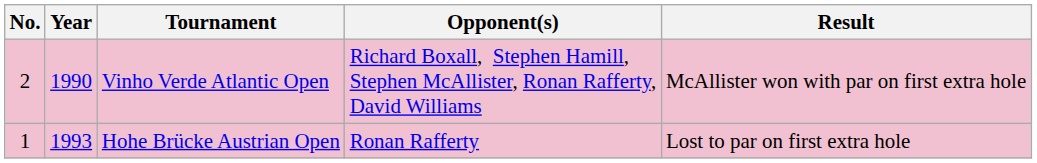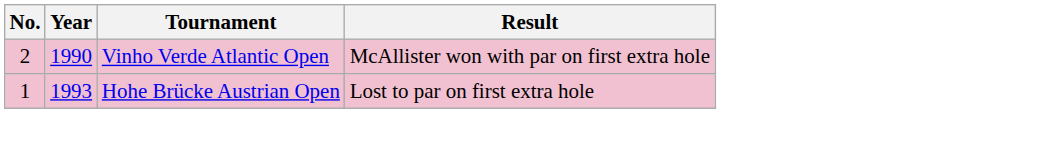 <table class="wikitable" style="font-size:95%;">
 <tr>
 <th>No.</th>
 <th>Year</th>
 <th>Tournament</th>
-<th>Opponent(s)</th>
 <th>Result</th>
 </tr>
 <tr style="background:#F2C1D1;">
 <td align=center>2</td>
 <td><a href='#'>1990</a></td>
 <td><a href='#'>Vinho Verde Atlantic Open</a></td>
-<td> <a href='#'>Richard Boxall</a>,  <a href='#'>Stephen Hamill</a>,<br> <a href='#'>Stephen McAllister</a>,  <a href='#'>Ronan Rafferty</a>,<br> <a href='#'>David Williams</a></td>
 <td>McAllister won with par on first extra hole</td>
 </tr>
 <tr style="background:#F2C1D1;">
 <td align=center>1</td>
 <td><a href='#'>1993</a></td>
 <td><a href='#'>Hohe Brücke Austrian Open</a></td>
-<td> <a href='#'>Ronan Rafferty</a></td>
 <td>Lost to par on first extra hole</td>
 </tr>
 </table>
